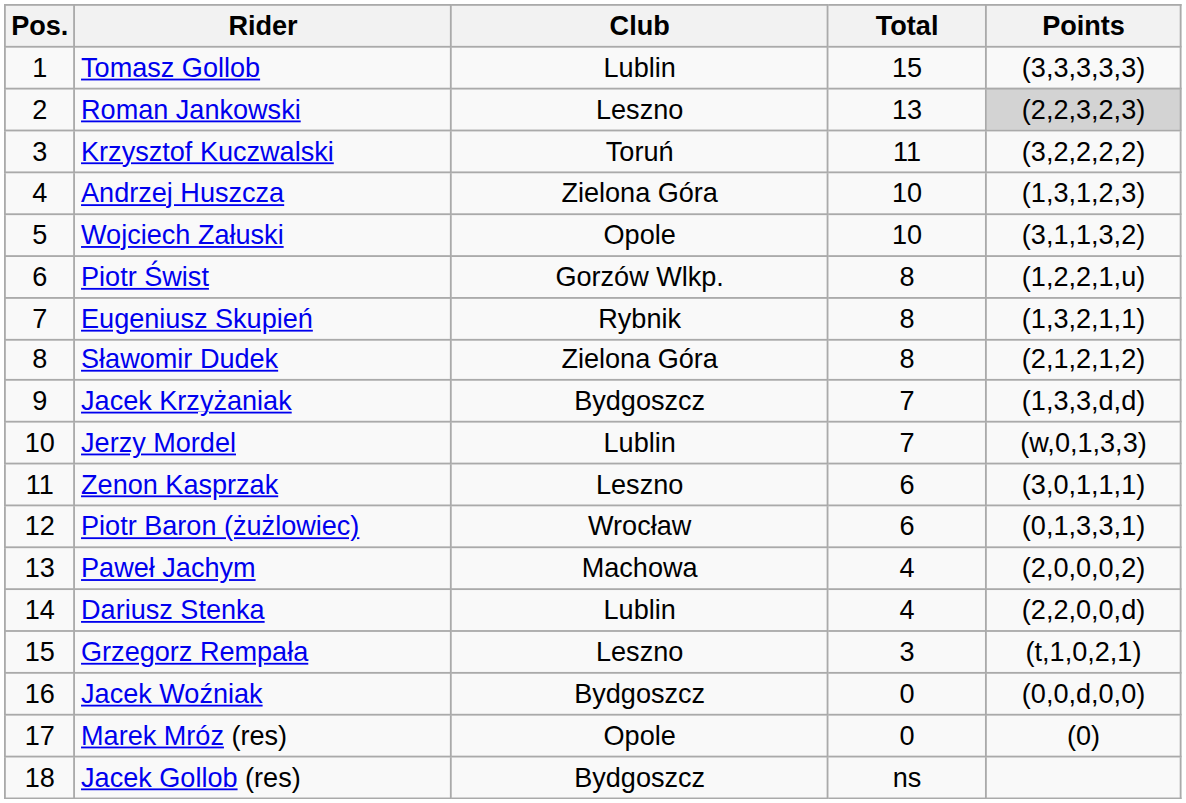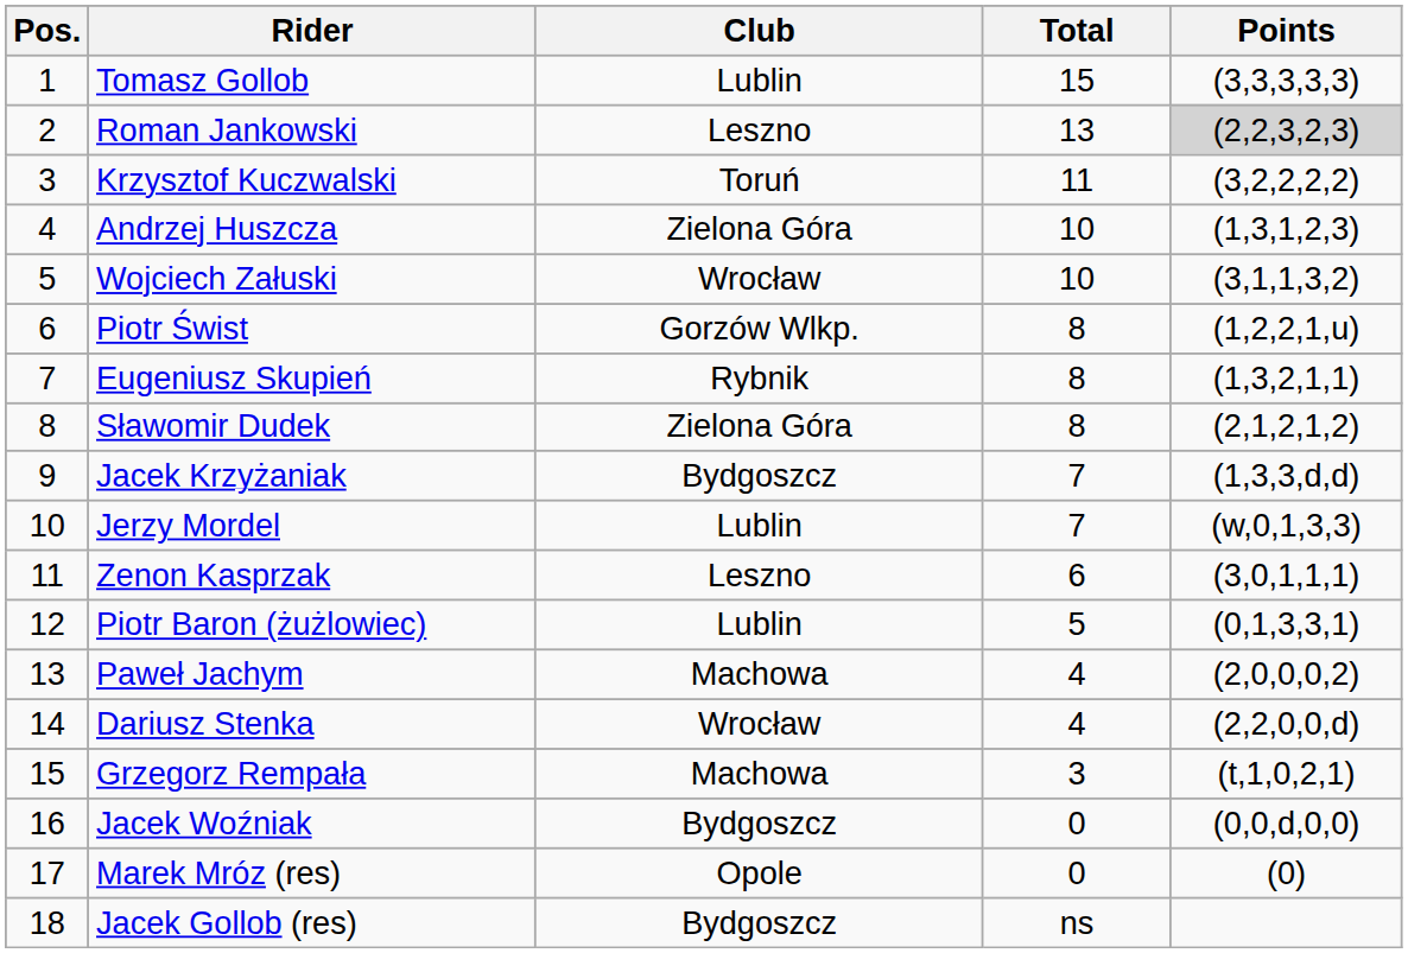 <table class=wikitable style="font-size:93%;">
 <tr>
 <th width=25px>Pos.</th>
 <th width=200px>Rider</th>
 <th width=200px>Club</th>
 <th width=80px>Total</th>
 <th width=100px>Points</th>
 </tr>
 <tr align=center>
 <td>1</td>
 <td align=left><a href='#'>Tomasz Gollob</a></td>
 <td>Lublin</td>
 <td>15</td>
 <td>(3,3,3,3,3)</td>
 </tr>
 <tr align=center>
 <td>2</td>
 <td align=left><a href='#'>Roman Jankowski</a></td>
 <td>Leszno</td>
 <td>13</td>
 <td style="background: lightgrey;">(2,2,3,2,3)</td>
 </tr>
 <tr align=center>
 <td>3</td>
 <td align=left><a href='#'>Krzysztof Kuczwalski</a></td>
 <td>Toruń</td>
 <td>11</td>
 <td>(3,2,2,2,2)</td>
 </tr>
 <tr align=center>
 <td>4</td>
 <td align=left><a href='#'>Andrzej Huszcza</a></td>
 <td>Zielona Góra</td>
 <td>10</td>
 <td>(1,3,1,2,3)</td>
 </tr>
 <tr align=center>
 <td>5</td>
 <td align=left><a href='#'>Wojciech Załuski</a></td>
-<td>Opole</td>
+<td>Wrocław</td>
 <td>10</td>
 <td>(3,1,1,3,2)</td>
 </tr>
 <tr align=center>
 <td>6</td>
 <td align=left><a href='#'>Piotr Świst</a></td>
 <td>Gorzów Wlkp.</td>
 <td>8</td>
 <td>(1,2,2,1,u)</td>
 </tr>
 <tr align=center>
 <td>7</td>
 <td align=left><a href='#'>Eugeniusz Skupień</a></td>
 <td>Rybnik</td>
 <td>8</td>
 <td>(1,3,2,1,1)</td>
 </tr>
 <tr align=center>
 <td>8</td>
 <td align=left><a href='#'>Sławomir Dudek</a></td>
 <td>Zielona Góra</td>
 <td>8</td>
 <td>(2,1,2,1,2)</td>
 </tr>
 <tr align=center>
 <td>9</td>
 <td align=left><a href='#'>Jacek Krzyżaniak</a></td>
 <td>Bydgoszcz</td>
 <td>7</td>
 <td>(1,3,3,d,d)</td>
 </tr>
 <tr align=center>
 <td>10</td>
 <td align=left><a href='#'>Jerzy Mordel</a></td>
 <td>Lublin</td>
 <td>7</td>
 <td>(w,0,1,3,3)</td>
 </tr>
 <tr align=center>
 <td>11</td>
 <td align=left><a href='#'>Zenon Kasprzak</a></td>
 <td>Leszno</td>
 <td>6</td>
 <td>(3,0,1,1,1)</td>
 </tr>
 <tr align=center>
 <td>12</td>
 <td align=left><a href='#'>Piotr Baron (żużlowiec)</a></td>
-<td>Wrocław</td>
-<td>6</td>
+<td>Lublin</td>
+<td>5</td>
 <td>(0,1,3,3,1)</td>
 </tr>
 <tr align=center>
 <td>13</td>
 <td align=left><a href='#'>Paweł Jachym</a></td>
 <td>Machowa</td>
 <td>4</td>
 <td>(2,0,0,0,2)</td>
 </tr>
 <tr align=center>
 <td>14</td>
 <td align=left><a href='#'>Dariusz Stenka</a></td>
-<td>Lublin</td>
+<td>Wrocław</td>
 <td>4</td>
 <td>(2,2,0,0,d)</td>
 </tr>
 <tr align=center>
 <td>15</td>
 <td align=left><a href='#'>Grzegorz Rempała</a></td>
-<td>Leszno</td>
+<td>Machowa</td>
 <td>3</td>
 <td>(t,1,0,2,1)</td>
 </tr>
 <tr align=center>
 <td>16</td>
 <td align=left><a href='#'>Jacek Woźniak</a></td>
 <td>Bydgoszcz</td>
 <td>0</td>
 <td>(0,0,d,0,0)</td>
 </tr>
 <tr align=center>
 <td>17</td>
 <td align=left><a href='#'>Marek Mróz</a> (res)</td>
 <td>Opole</td>
 <td>0</td>
 <td>(0)</td>
 </tr>
 <tr align=center>
 <td>18</td>
 <td align=left><a href='#'>Jacek Gollob</a> (res)</td>
 <td>Bydgoszcz</td>
 <td>ns</td>
 <td></td>
 </tr>
 </table>
